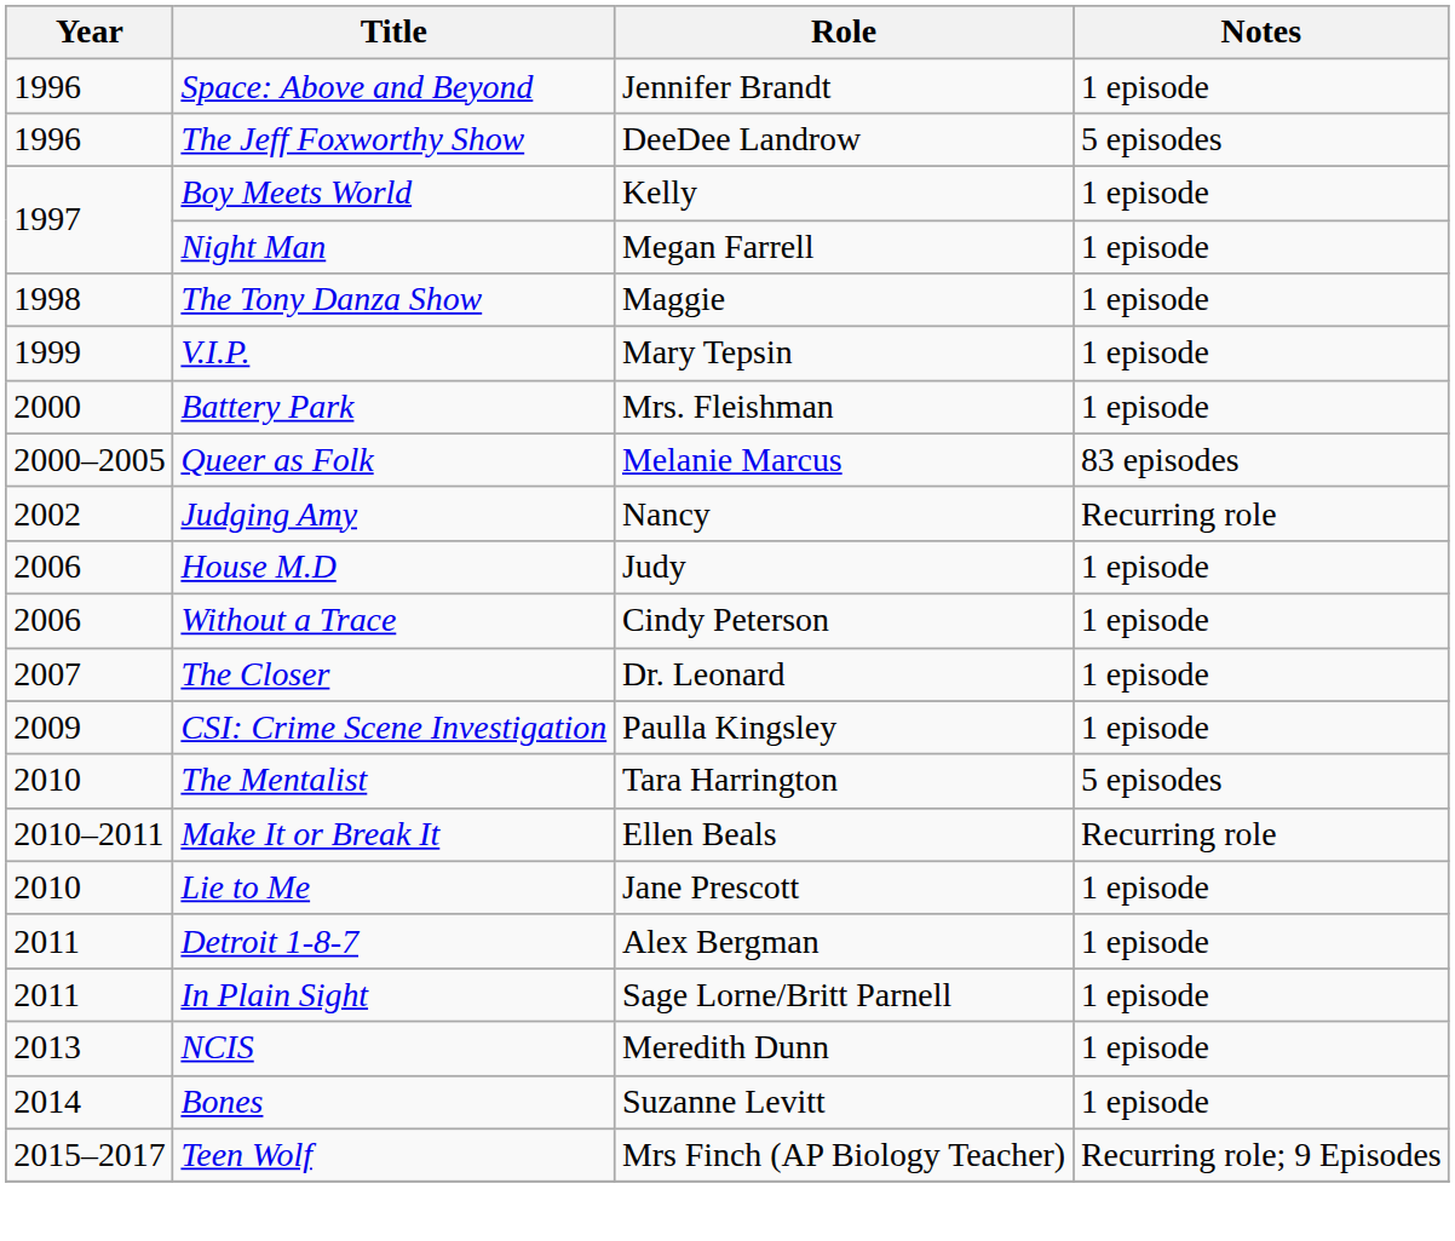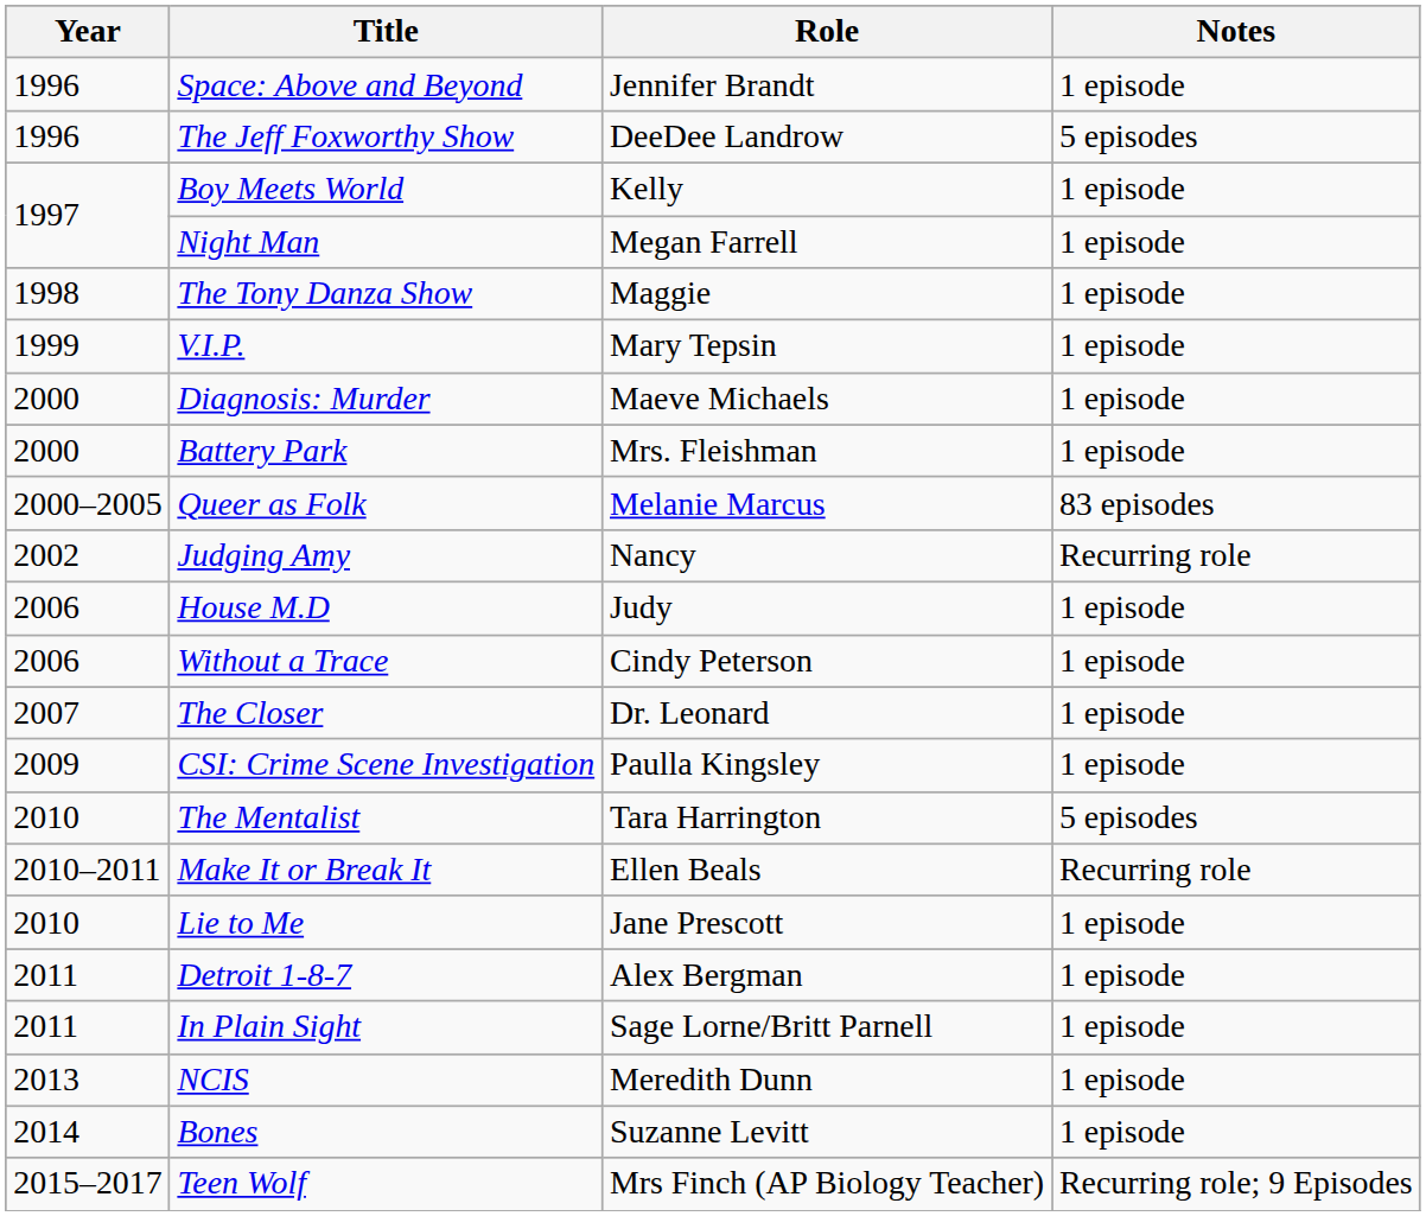 <table class="wikitable">
 <tr>
 <th>Year</th>
 <th>Title</th>
 <th>Role</th>
 <th>Notes</th>
 </tr>
 <tr>
 <td>1996</td>
 <td><em><a href='#'>Space: Above and Beyond</a></em></td>
 <td>Jennifer Brandt</td>
 <td>1 episode</td>
 </tr>
 <tr>
 <td>1996</td>
 <td><em><a href='#'>The Jeff Foxworthy Show</a></em></td>
 <td>DeeDee Landrow</td>
 <td>5 episodes</td>
 </tr>
 <tr>
 <td rowspan="2">1997</td>
 <td><em><a href='#'>Boy Meets World</a></em></td>
 <td>Kelly</td>
 <td>1 episode</td>
 </tr>
 <tr>
 <td><em><a href='#'>Night Man</a></em></td>
 <td>Megan Farrell</td>
 <td>1 episode</td>
 </tr>
 <tr>
 <td>1998</td>
 <td><em><a href='#'>The Tony Danza Show</a></em></td>
 <td>Maggie</td>
 <td>1 episode</td>
 </tr>
 <tr>
 <td>1999</td>
 <td><em><a href='#'>V.I.P.</a></em></td>
 <td>Mary Tepsin</td>
+<td>1 episode</td>
+</tr>
+<tr>
+<td>2000</td>
+<td><em><a href='#'>Diagnosis: Murder</a></em></td>
+<td>Maeve Michaels</td>
 <td>1 episode</td>
 </tr>
 <tr>
 <td>2000</td>
 <td><em><a href='#'>Battery Park</a></em></td>
 <td>Mrs. Fleishman</td>
 <td>1 episode</td>
 </tr>
 <tr>
 <td>2000–2005</td>
 <td><em><a href='#'>Queer as Folk</a></em></td>
 <td><a href='#'>Melanie Marcus</a></td>
 <td>83 episodes</td>
 </tr>
 <tr>
 <td>2002</td>
 <td><em><a href='#'>Judging Amy</a></em></td>
 <td>Nancy</td>
 <td>Recurring role</td>
 </tr>
 <tr>
 <td>2006</td>
 <td><em><a href='#'>House M.D</a></em></td>
 <td>Judy</td>
 <td>1 episode</td>
 </tr>
 <tr>
 <td>2006</td>
 <td><em><a href='#'>Without a Trace</a></em></td>
 <td>Cindy Peterson</td>
 <td>1 episode</td>
 </tr>
 <tr>
 <td>2007</td>
 <td><em><a href='#'>The Closer</a></em></td>
 <td>Dr. Leonard</td>
 <td>1 episode</td>
 </tr>
 <tr>
 <td>2009</td>
 <td><em><a href='#'>CSI: Crime Scene Investigation</a></em></td>
 <td>Paulla Kingsley</td>
 <td>1 episode</td>
 </tr>
 <tr>
 <td>2010</td>
 <td><em><a href='#'>The Mentalist</a></em></td>
 <td>Tara Harrington</td>
 <td>5 episodes</td>
 </tr>
 <tr>
 <td>2010–2011</td>
 <td><em><a href='#'>Make It or Break It</a></em></td>
 <td>Ellen Beals</td>
 <td>Recurring role</td>
 </tr>
 <tr>
 <td>2010</td>
 <td><em><a href='#'>Lie to Me</a></em></td>
 <td>Jane Prescott</td>
 <td>1 episode</td>
 </tr>
 <tr>
 <td>2011</td>
 <td><em><a href='#'>Detroit 1-8-7</a></em></td>
 <td>Alex Bergman</td>
 <td>1 episode</td>
 </tr>
 <tr>
 <td>2011</td>
 <td><em><a href='#'>In Plain Sight</a></em></td>
 <td>Sage Lorne/Britt Parnell</td>
 <td>1 episode</td>
 </tr>
 <tr>
 <td>2013</td>
 <td><em><a href='#'>NCIS</a></em></td>
 <td>Meredith Dunn</td>
 <td>1 episode</td>
 </tr>
 <tr>
 <td>2014</td>
 <td><em><a href='#'>Bones</a></em></td>
 <td>Suzanne Levitt</td>
 <td>1 episode</td>
 </tr>
 <tr>
 <td>2015–2017</td>
 <td><em><a href='#'>Teen Wolf</a></em></td>
 <td>Mrs Finch (AP Biology Teacher)</td>
 <td>Recurring role; 9 Episodes</td>
 </tr>
 <tr>
 </tr>
 </table>
